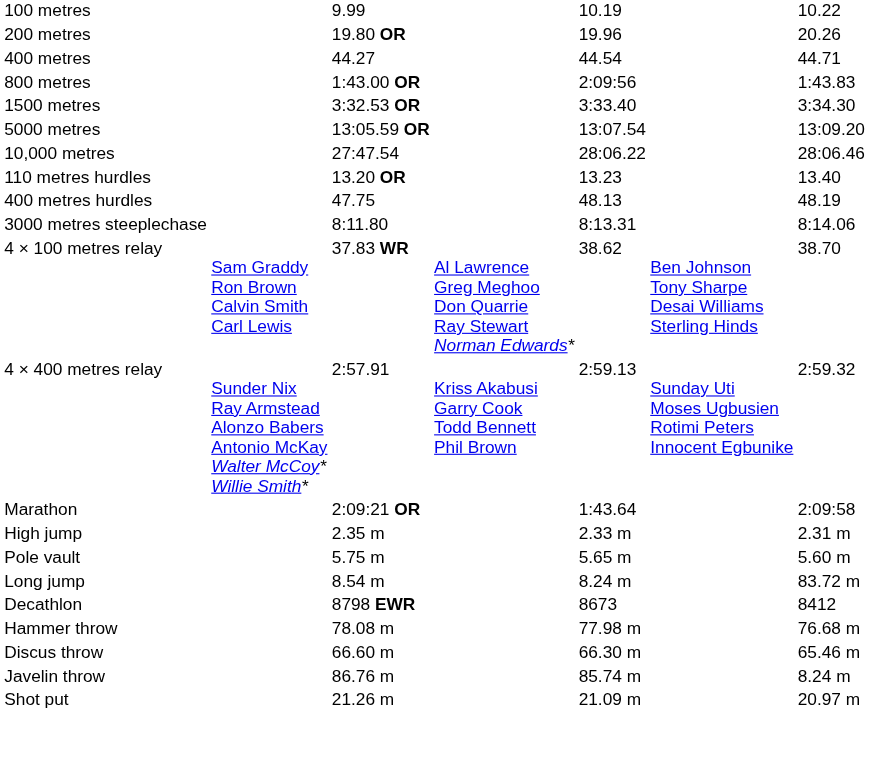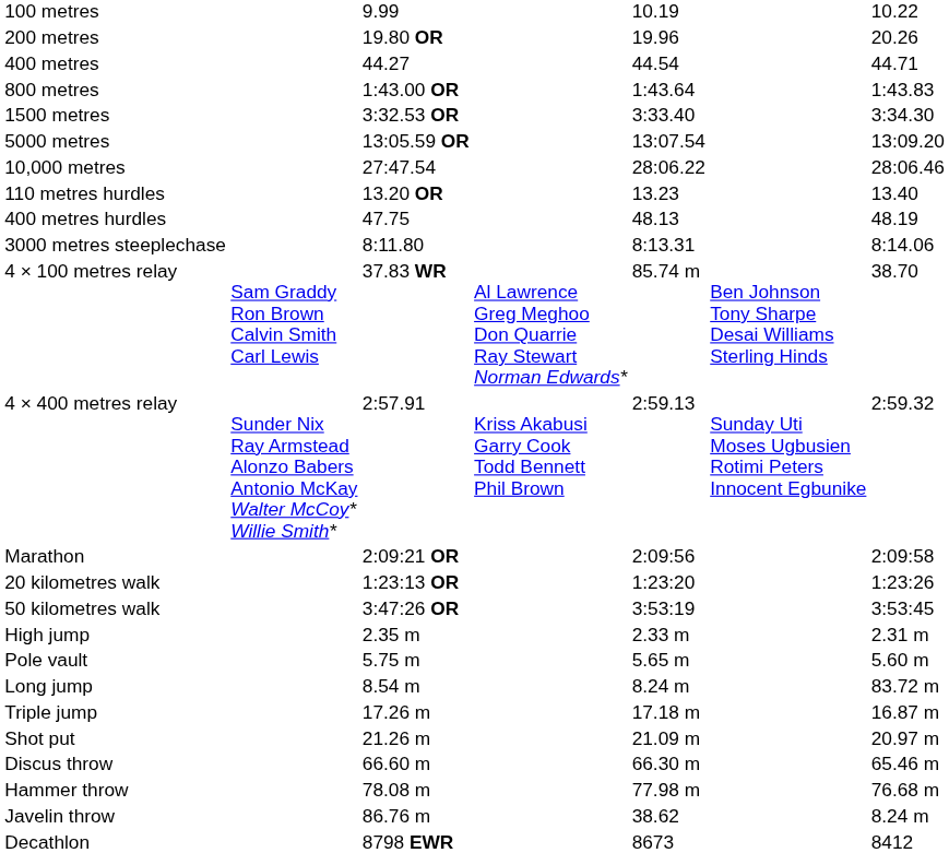 <table>
 <tr>
 <td>100 metres<br></td>
 <td></td>
 <td>9.99</td>
 <td></td>
 <td>10.19</td>
 <td></td>
 <td>10.22</td>
 </tr>
 <tr>
 <td>200 metres<br></td>
 <td></td>
 <td>19.80 <strong>OR</strong></td>
 <td></td>
 <td>19.96</td>
 <td></td>
 <td>20.26</td>
 </tr>
 <tr>
 <td>400 metres<br></td>
 <td></td>
 <td>44.27</td>
 <td></td>
 <td>44.54</td>
 <td></td>
 <td>44.71</td>
 </tr>
 <tr>
 <td>800 metres<br></td>
 <td></td>
 <td>1:43.00 <strong>OR</strong></td>
 <td></td>
-<td>2:09:56</td>
+<td>1:43.64</td>
 <td></td>
 <td>1:43.83</td>
 </tr>
 <tr>
 <td>1500 metres<br></td>
 <td></td>
 <td>3:32.53 <strong>OR</strong></td>
 <td></td>
 <td>3:33.40</td>
 <td></td>
 <td>3:34.30</td>
 </tr>
 <tr>
 <td>5000 metres<br></td>
 <td></td>
 <td>13:05.59 <strong>OR</strong></td>
 <td></td>
 <td>13:07.54</td>
 <td></td>
 <td>13:09.20</td>
 </tr>
 <tr>
 <td>10,000 metres<br></td>
 <td></td>
 <td>27:47.54</td>
 <td></td>
 <td>28:06.22</td>
 <td></td>
 <td>28:06.46</td>
 </tr>
 <tr>
 <td>110 metres hurdles<br></td>
 <td></td>
 <td>13.20 <strong>OR</strong></td>
 <td></td>
 <td>13.23</td>
 <td></td>
 <td>13.40</td>
 </tr>
 <tr>
 <td>400 metres hurdles<br></td>
 <td></td>
 <td>47.75</td>
 <td></td>
 <td>48.13</td>
 <td></td>
 <td>48.19</td>
 </tr>
 <tr valign="top">
 <td>3000 metres steeplechase<br></td>
 <td></td>
 <td>8:11.80</td>
 <td></td>
 <td>8:13.31</td>
 <td></td>
 <td>8:14.06</td>
 </tr>
 <tr valign="top">
 <td>4 × 100 metres relay<br></td>
 <td><br><a href='#'>Sam Graddy</a><br> <a href='#'>Ron Brown</a><br> <a href='#'>Calvin Smith</a><br> <a href='#'>Carl Lewis</a></td>
 <td>37.83 <strong>WR</strong></td>
 <td><br><a href='#'>Al Lawrence</a><br><a href='#'>Greg Meghoo</a><br><a href='#'>Don Quarrie</a><br><a href='#'>Ray Stewart</a><br><em><a href='#'>Norman Edwards</a>*</em></td>
-<td>38.62</td>
+<td>85.74 m</td>
 <td><br><a href='#'>Ben Johnson</a><br><a href='#'>Tony Sharpe</a><br><a href='#'>Desai Williams</a><br><a href='#'>Sterling Hinds</a></td>
 <td>38.70</td>
 </tr>
 <tr valign="top">
 <td>4 × 400 metres relay<br></td>
 <td><br><a href='#'>Sunder Nix</a><br><a href='#'>Ray Armstead</a><br><a href='#'>Alonzo Babers</a><br><a href='#'>Antonio McKay</a><br><em><a href='#'>Walter McCoy</a>*</em><br><em><a href='#'>Willie Smith</a>*</em></td>
 <td>2:57.91</td>
 <td><br><a href='#'>Kriss Akabusi</a><br><a href='#'>Garry Cook</a><br><a href='#'>Todd Bennett</a><br> <a href='#'>Phil Brown</a></td>
 <td>2:59.13</td>
 <td><br><a href='#'>Sunday Uti</a><br><a href='#'>Moses Ugbusien</a><br><a href='#'>Rotimi Peters</a><br><a href='#'>Innocent Egbunike</a></td>
 <td>2:59.32</td>
 </tr>
 <tr>
 <td>Marathon<br></td>
 <td></td>
 <td>2:09:21 <strong>OR</strong></td>
 <td></td>
-<td>1:43.64</td>
+<td>2:09:56</td>
 <td></td>
 <td>2:09:58</td>
+</tr>
+<tr>
+<td>20 kilometres walk<br></td>
+<td></td>
+<td>1:23:13 <strong>OR</strong></td>
+<td></td>
+<td>1:23:20</td>
+<td></td>
+<td>1:23:26</td>
+</tr>
+<tr>
+<td>50 kilometres walk<br></td>
+<td></td>
+<td>3:47:26 <strong>OR</strong></td>
+<td></td>
+<td>3:53:19</td>
+<td></td>
+<td>3:53:45</td>
 </tr>
 <tr>
 <td>High jump<br></td>
 <td></td>
 <td>2.35 m</td>
 <td></td>
 <td>2.33 m</td>
 <td></td>
 <td>2.31 m</td>
 </tr>
 <tr>
 <td rowspan=2>Pole vault<br></td>
 <td rowspan=2></td>
 <td rowspan=2>5.75 m</td>
 <td rowspan=2></td>
 <td rowspan=2>5.65 m</td>
 <td></td>
 <td rowspan=2>5.60 m</td>
 </tr>
 <tr>
 <td></td>
 </tr>
 <tr>
 <td>Long jump<br></td>
 <td></td>
 <td>8.54 m</td>
 <td></td>
 <td>8.24 m</td>
 <td></td>
 <td>83.72 m</td>
 </tr>
 <tr>
-<td>Decathlon<br></td>
+<td>Triple jump<br></td>
 <td></td>
-<td>8798 <strong>EWR</strong></td>
+<td>17.26 m</td>
 <td></td>
-<td>8673</td>
+<td>17.18 m</td>
 <td></td>
-<td>8412</td>
+<td>16.87 m</td>
+</tr>
+<tr>
+<td>Shot put<br></td>
+<td></td>
+<td>21.26 m</td>
+<td></td>
+<td>21.09 m</td>
+<td></td>
+<td>20.97 m</td>
+</tr>
+<tr>
+<td>Discus throw<br></td>
+<td></td>
+<td>66.60 m</td>
+<td></td>
+<td>66.30 m</td>
+<td></td>
+<td>65.46 m</td>
 </tr>
 <tr>
 <td>Hammer throw<br></td>
 <td></td>
 <td>78.08 m</td>
 <td></td>
 <td>77.98 m</td>
 <td></td>
 <td>76.68 m</td>
 </tr>
 <tr>
-<td>Discus throw<br></td>
-<td></td>
-<td>66.60 m</td>
-<td></td>
-<td>66.30 m</td>
-<td></td>
-<td>65.46 m</td>
-</tr>
-<tr>
 <td>Javelin throw<br></td>
 <td></td>
 <td>86.76 m</td>
 <td></td>
-<td>85.74 m</td>
+<td>38.62</td>
 <td></td>
 <td>8.24 m</td>
 </tr>
 <tr>
-<td>Shot put<br></td>
+<td>Decathlon<br></td>
 <td></td>
-<td>21.26 m</td>
+<td>8798 <strong>EWR</strong></td>
 <td></td>
-<td>21.09 m</td>
+<td>8673</td>
 <td></td>
-<td>20.97 m</td>
+<td>8412</td>
 </tr>
 </table>
